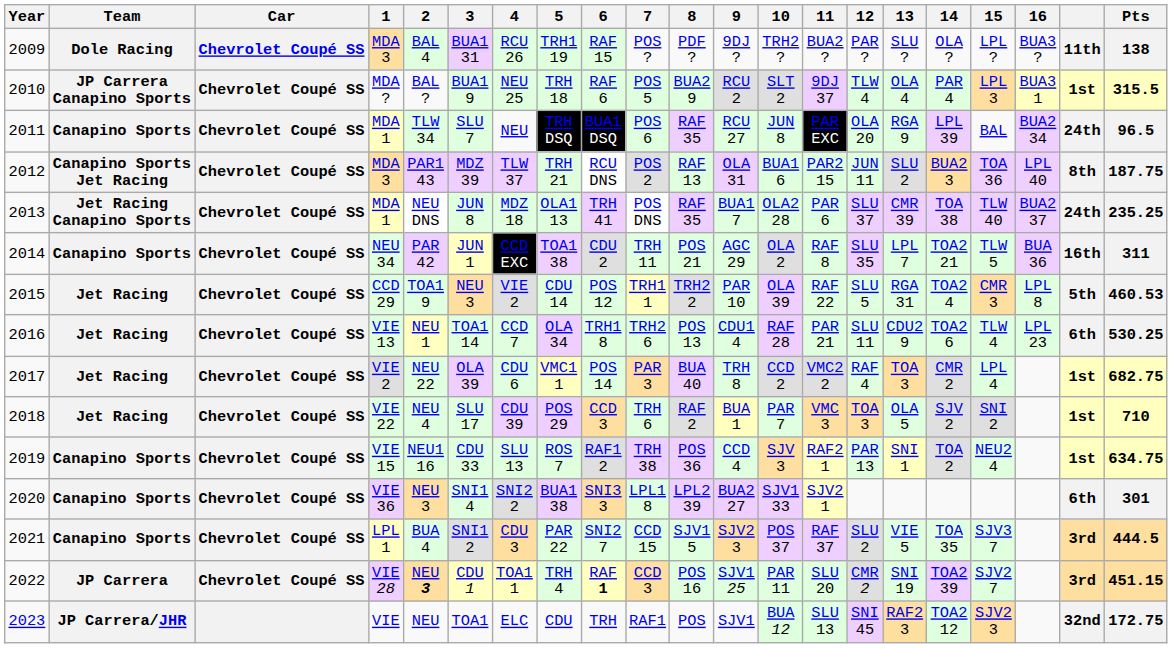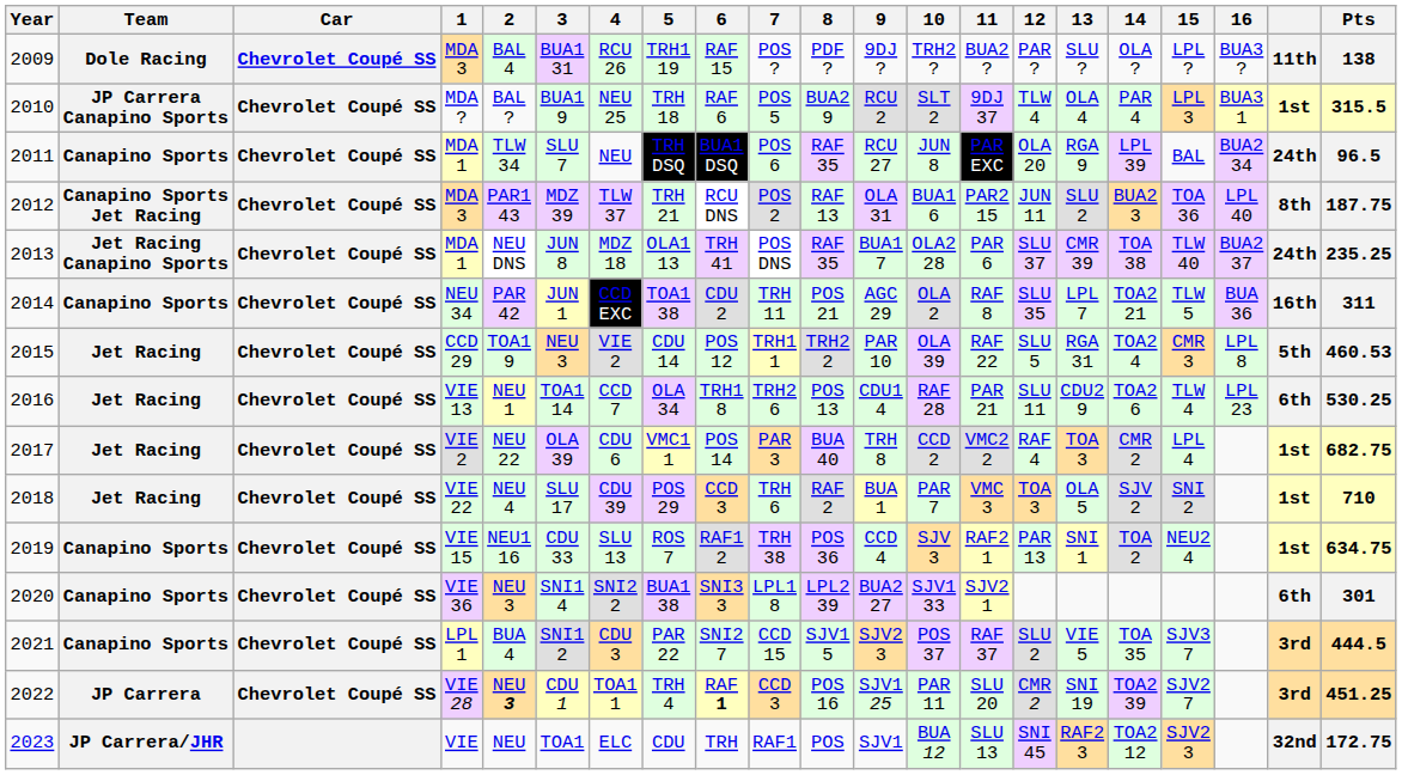 <table class="wikitable" style="text-align:center; font-size:85%">
 <tr>
 <th>Year</th>
 <th>Team</th>
 <th>Car</th>
 <th>1</th>
 <th>2</th>
 <th>3</th>
 <th>4</th>
 <th>5</th>
 <th>6</th>
 <th>7</th>
 <th>8</th>
 <th>9</th>
 <th>10</th>
 <th>11</th>
 <th>12</th>
 <th>13</th>
 <th>14</th>
 <th>15</th>
 <th>16</th>
 <th></th>
 <th>Pts</th>
 </tr>
 <tr>
 <td>2009</td>
 <th nowrap>Dole Racing</th>
 <th nowrap><a href='#'>Chevrolet Coupé SS</a></th>
 <td bgcolor="#FFDF9F"><a href='#'>MDA</a><br>3</td>
 <td bgcolor="#DFFFDF"><a href='#'>BAL</a><br>4</td>
 <td bgcolor="#EFCFFF"><a href='#'>BUA1</a><br>31</td>
 <td bgcolor="#DFFFDF"><a href='#'>RCU</a><br>26</td>
 <td bgcolor="#DFFFDF"><a href='#'>TRH1</a><br>19</td>
 <td bgcolor="#DFFFDF"><a href='#'>RAF</a><br>15</td>
 <td><a href='#'>POS</a><br>?</td>
 <td><a href='#'>PDF</a><br>?</td>
 <td><a href='#'>9DJ</a><br>?</td>
 <td><a href='#'>TRH2</a><br>?</td>
 <td><a href='#'>BUA2</a><br>?</td>
 <td><a href='#'>PAR</a><br>?</td>
 <td><a href='#'>SLU</a><br>?</td>
 <td><a href='#'>OLA</a><br>?</td>
 <td><a href='#'>LPL</a><br>?</td>
 <td><a href='#'>BUA3</a><br>?</td>
 <th>11th</th>
 <th>138</th>
 </tr>
 <tr>
 <td>2010</td>
 <th nowrap>JP Carrera<br>Canapino Sports</th>
 <th nowrap>Chevrolet Coupé SS</th>
 <td><a href='#'>MDA</a><br>?</td>
 <td><a href='#'>BAL</a><br>?</td>
 <td bgcolor="#DFFFDF"><a href='#'>BUA1</a><br>9</td>
 <td bgcolor="#DFFFDF"><a href='#'>NEU</a><br>25</td>
 <td bgcolor="#DFFFDF"><a href='#'>TRH</a><br>18</td>
 <td bgcolor="#DFFFDF"><a href='#'>RAF</a><br>6</td>
 <td bgcolor="#DFFFDF"><a href='#'>POS</a><br>5</td>
 <td bgcolor="#DFFFDF"><a href='#'>BUA2</a><br>9</td>
 <td bgcolor="#DFDFDF"><a href='#'>RCU</a><br>2</td>
 <td bgcolor="#DFDFDF"><a href='#'>SLT</a><br>2</td>
 <td bgcolor="#EFCFFF"><a href='#'>9DJ</a><br>37</td>
 <td bgcolor="#DFFFDF"><a href='#'>TLW</a><br>4</td>
 <td bgcolor="#DFFFDF"><a href='#'>OLA</a><br>4</td>
 <td bgcolor="#DFFFDF"><a href='#'>PAR</a><br>4</td>
 <td bgcolor="#FFDF9F"><a href='#'>LPL</a><br>3</td>
 <td bgcolor="#FFFFBF"><a href='#'>BUA3</a><br>1</td>
 <th style="background:#FFFFBF;"><strong>1st</strong></th>
 <th style="background:#FFFFBF;"><strong>315.5</strong></th>
 </tr>
 <tr>
 <td>2011</td>
 <th>Canapino Sports</th>
 <th>Chevrolet Coupé SS</th>
 <td bgcolor="#FFFFBF"><a href='#'>MDA</a><br>1</td>
 <td bgcolor="#DFFFDF"><a href='#'>TLW</a><br>34</td>
 <td bgcolor="#DFFFDF"><a href='#'>SLU</a><br>7</td>
 <td><a href='#'>NEU</a></td>
 <td bgcolor="#000000" style="color:#FFFFFF"><a href='#'>TRH</a><br>DSQ</td>
 <td bgcolor="#000000" style="color:#FFFFFF"><a href='#'>BUA1</a><br>DSQ</td>
 <td bgcolor="#DFFFDF"><a href='#'>POS</a><br>6</td>
 <td bgcolor="#EFCFFF"><a href='#'>RAF</a><br>35</td>
 <td bgcolor="#DFFFDF"><a href='#'>RCU</a><br>27</td>
 <td bgcolor="#DFFFDF"><a href='#'>JUN</a><br>8</td>
 <td bgcolor="#000000" style="color:#FFFFFF"><a href='#'>PAR</a><br>EXC</td>
 <td bgcolor="#DFFFDF"><a href='#'>OLA</a><br>20</td>
 <td bgcolor="#DFFFDF"><a href='#'>RGA</a><br>9</td>
 <td bgcolor="#EFCFFF"><a href='#'>LPL</a><br>39</td>
 <td><a href='#'>BAL</a></td>
 <td bgcolor="#EFCFFF"><a href='#'>BUA2</a><br>34</td>
 <th>24th</th>
 <th>96.5</th>
 </tr>
 <tr>
 <td>2012</td>
 <th>Canapino Sports<br>Jet Racing</th>
 <th>Chevrolet Coupé SS</th>
 <td bgcolor="#FFDF9F"><a href='#'>MDA</a><br>3</td>
 <td bgcolor="#EFCFFF"><a href='#'>PAR1</a><br>43</td>
 <td bgcolor="#EFCFFF"><a href='#'>MDZ</a><br>39</td>
 <td bgcolor="#EFCFFF"><a href='#'>TLW</a><br>37</td>
 <td bgcolor="#DFFFDF"><a href='#'>TRH</a><br>21</td>
 <td bgcolor="#FFFFFF"><a href='#'>RCU</a><br>DNS</td>
 <td bgcolor="#DFDFDF"><a href='#'>POS</a><br>2</td>
 <td bgcolor="#DFFFDF"><a href='#'>RAF</a><br>13</td>
 <td bgcolor="#EFCFFF"><a href='#'>OLA</a><br>31</td>
 <td bgcolor="#DFFFDF"><a href='#'>BUA1</a><br>6</td>
 <td bgcolor="#DFFFDF"><a href='#'>PAR2</a><br>15</td>
 <td bgcolor="#DFFFDF"><a href='#'>JUN</a><br>11</td>
 <td bgcolor="#DFDFDF"><a href='#'>SLU</a><br>2</td>
 <td bgcolor="#FFDF9F"><a href='#'>BUA2</a><br>3</td>
 <td bgcolor="#EFCFFF"><a href='#'>TOA</a><br>36</td>
 <td bgcolor="#EFCFFF"><a href='#'>LPL</a><br>40</td>
 <th>8th</th>
 <th>187.75</th>
 </tr>
 <tr>
 <td>2013</td>
 <th>Jet Racing<br>Canapino Sports</th>
 <th>Chevrolet Coupé SS</th>
 <td bgcolor="#FFFFBF"><a href='#'>MDA</a><br>1</td>
 <td bgcolor="#FFFFFF"><a href='#'>NEU</a><br>DNS</td>
 <td bgcolor="#DFFFDF"><a href='#'>JUN</a><br>8</td>
 <td bgcolor="#DFFFDF"><a href='#'>MDZ</a><br>18</td>
 <td bgcolor="#DFFFDF"><a href='#'>OLA1</a><br>13</td>
 <td bgcolor="#EFCFFF"><a href='#'>TRH</a><br>41</td>
 <td bgcolor="#FFFFFF"><a href='#'>POS</a><br>DNS</td>
 <td bgcolor="#EFCFFF"><a href='#'>RAF</a><br>35</td>
 <td bgcolor="#DFFFDF"><a href='#'>BUA1</a><br>7</td>
 <td bgcolor="#DFFFDF"><a href='#'>OLA2</a><br>28</td>
 <td bgcolor="#DFFFDF"><a href='#'>PAR</a><br>6</td>
 <td bgcolor="#EFCFFF"><a href='#'>SLU</a><br>37</td>
 <td bgcolor="#EFCFFF"><a href='#'>CMR</a><br>39</td>
 <td bgcolor="#EFCFFF"><a href='#'>TOA</a><br>38</td>
 <td bgcolor="#EFCFFF"><a href='#'>TLW</a><br>40</td>
 <td bgcolor="#EFCFFF"><a href='#'>BUA2</a><br>37</td>
 <th>24th</th>
 <th>235.25</th>
 </tr>
 <tr>
 <td>2014</td>
 <th>Canapino Sports</th>
 <th>Chevrolet Coupé SS</th>
 <td bgcolor="#DFFFDF"><a href='#'>NEU</a><br>34</td>
 <td bgcolor="#EFCFFF"><a href='#'>PAR</a><br>42</td>
 <td bgcolor="#FFFFBF"><a href='#'>JUN</a><br>1</td>
 <td bgcolor="#000000" style="color:#FFFFFF"><a href='#'>CCD</a><br>EXC</td>
 <td bgcolor="#EFCFFF"><a href='#'>TOA1</a><br>38</td>
 <td bgcolor="#DFDFDF"><a href='#'>CDU</a><br>2</td>
 <td bgcolor="#DFFFDF"><a href='#'>TRH</a><br>11</td>
 <td bgcolor="#DFFFDF"><a href='#'>POS</a><br>21</td>
 <td bgcolor="#DFFFDF"><a href='#'>AGC</a><br>29</td>
 <td bgcolor="#DFDFDF"><a href='#'>OLA</a><br>2</td>
 <td bgcolor="#DFFFDF"><a href='#'>RAF</a><br>8</td>
 <td bgcolor="#EFCFFF"><a href='#'>SLU</a><br>35</td>
 <td bgcolor="#DFFFDF"><a href='#'>LPL</a><br>7</td>
 <td bgcolor="#DFFFDF"><a href='#'>TOA2</a><br>21</td>
 <td bgcolor="#DFFFDF"><a href='#'>TLW</a><br>5</td>
 <td bgcolor="#EFCFFF"><a href='#'>BUA</a><br>36</td>
 <th>16th</th>
 <th>311</th>
 </tr>
 <tr>
 <td>2015</td>
 <th>Jet Racing</th>
 <th>Chevrolet Coupé SS</th>
 <td bgcolor="#DFFFDF"><a href='#'>CCD</a><br>29</td>
 <td bgcolor="#DFFFDF"><a href='#'>TOA1</a><br>9</td>
 <td bgcolor="#FFDF9F"><a href='#'>NEU</a><br>3</td>
 <td bgcolor="#DFDFDF"><a href='#'>VIE</a><br>2</td>
 <td bgcolor="#DFFFDF"><a href='#'>CDU</a><br>14</td>
 <td bgcolor="#DFFFDF"><a href='#'>POS</a><br>12</td>
 <td bgcolor="#FFFFBF"><a href='#'>TRH1</a><br>1</td>
 <td bgcolor="#DFDFDF"><a href='#'>TRH2</a><br>2</td>
 <td bgcolor="#DFFFDF"><a href='#'>PAR</a><br>10</td>
 <td bgcolor="#EFCFFF"><a href='#'>OLA</a><br>39</td>
 <td bgcolor="#DFFFDF"><a href='#'>RAF</a><br>22</td>
 <td bgcolor="#DFFFDF"><a href='#'>SLU</a><br>5</td>
 <td bgcolor="#DFFFDF"><a href='#'>RGA</a><br>31</td>
 <td bgcolor="#DFFFDF"><a href='#'>TOA2</a><br>4</td>
 <td bgcolor="#FFDF9F"><a href='#'>CMR</a><br>3</td>
 <td bgcolor="#DFFFDF"><a href='#'>LPL</a><br>8</td>
 <th>5th</th>
 <th>460.53</th>
 </tr>
 <tr>
 <td>2016</td>
 <th>Jet Racing</th>
 <th>Chevrolet Coupé SS</th>
 <td bgcolor="#DFFFDF"><a href='#'>VIE</a><br>13</td>
 <td bgcolor="#FFFFBF"><a href='#'>NEU</a><br>1</td>
 <td bgcolor="#DFFFDF"><a href='#'>TOA1</a><br>14</td>
 <td bgcolor="#DFFFDF"><a href='#'>CCD</a><br>7</td>
 <td bgcolor="#EFCFFF"><a href='#'>OLA</a><br>34</td>
 <td bgcolor="#DFFFDF"><a href='#'>TRH1</a><br>8</td>
 <td bgcolor="#DFFFDF"><a href='#'>TRH2</a><br>6</td>
 <td bgcolor="#DFFFDF"><a href='#'>POS</a><br>13</td>
 <td bgcolor="#DFFFDF"><a href='#'>CDU1</a><br>4</td>
 <td bgcolor="#EFCFFF"><a href='#'>RAF</a><br>28</td>
 <td bgcolor="#DFFFDF"><a href='#'>PAR</a><br>21</td>
 <td bgcolor="#DFFFDF"><a href='#'>SLU</a><br>11</td>
 <td bgcolor="#DFFFDF"><a href='#'>CDU2</a><br>9</td>
 <td bgcolor="#DFFFDF"><a href='#'>TOA2</a><br>6</td>
 <td bgcolor="#DFFFDF"><a href='#'>TLW</a><br>4</td>
 <td bgcolor="#DFFFDF"><a href='#'>LPL</a><br>23</td>
 <th>6th</th>
 <th>530.25</th>
 </tr>
 <tr>
 <td>2017</td>
 <th>Jet Racing</th>
 <th>Chevrolet Coupé SS</th>
 <td bgcolor="#DFDFDF"><a href='#'>VIE</a><br>2</td>
 <td bgcolor="#DFFFDF"><a href='#'>NEU</a><br>22</td>
 <td bgcolor="#EFCFFF"><a href='#'>OLA</a><br>39</td>
 <td bgcolor="#DFFFDF"><a href='#'>CDU</a><br>6</td>
 <td bgcolor="#FFFFBF"><a href='#'>VMC1</a><br>1</td>
 <td bgcolor="#DFFFDF"><a href='#'>POS</a><br>14</td>
 <td bgcolor="#FFDF9F"><a href='#'>PAR</a><br>3</td>
 <td bgcolor="#EFCFFF"><a href='#'>BUA</a><br>40</td>
 <td bgcolor="#DFFFDF"><a href='#'>TRH</a><br>8</td>
 <td bgcolor="#DFDFDF"><a href='#'>CCD</a><br>2</td>
 <td bgcolor="#DFDFDF"><a href='#'>VMC2</a><br>2</td>
 <td bgcolor="#DFFFDF"><a href='#'>RAF</a><br>4</td>
 <td bgcolor="#FFDF9F"><a href='#'>TOA</a><br>3</td>
 <td bgcolor="#DFDFDF"><a href='#'>CMR</a><br>2</td>
 <td bgcolor="#DFFFDF"><a href='#'>LPL</a><br>4</td>
 <td></td>
 <th style="background:#FFFFBF;"><strong>1st</strong></th>
 <th style="background:#FFFFBF;"><strong>682.75</strong></th>
 </tr>
 <tr>
 <td>2018</td>
 <th>Jet Racing</th>
 <th>Chevrolet Coupé SS</th>
 <td bgcolor="#DFFFDF"><a href='#'>VIE</a><br>22</td>
 <td bgcolor="#DFFFDF"><a href='#'>NEU</a><br>4</td>
 <td bgcolor="#DFFFDF"><a href='#'>SLU</a><br>17</td>
 <td bgcolor="#EFCFFF"><a href='#'>CDU</a><br>39</td>
 <td bgcolor="#EFCFFF"><a href='#'>POS</a><br>29</td>
 <td bgcolor="#FFDF9F"><a href='#'>CCD</a><br>3</td>
 <td bgcolor="#DFFFDF"><a href='#'>TRH</a><br>6</td>
 <td bgcolor="#DFDFDF"><a href='#'>RAF</a><br>2</td>
 <td bgcolor="#FFFFBF"><a href='#'>BUA</a><br>1</td>
 <td bgcolor="#DFFFDF"><a href='#'>PAR</a><br>7</td>
 <td bgcolor="#FFDF9F"><a href='#'>VMC</a><br>3</td>
 <td bgcolor="#FFDF9F"><a href='#'>TOA</a><br>3</td>
 <td bgcolor="#DFFFDF"><a href='#'>OLA</a><br>5</td>
 <td bgcolor="#DFDFDF"><a href='#'>SJV</a><br>2</td>
 <td bgcolor="#DFDFDF"><a href='#'>SNI</a><br>2</td>
 <td></td>
 <th style="background:#FFFFBF;"><strong>1st</strong></th>
 <th style="background:#FFFFBF;"><strong>710</strong></th>
 </tr>
 <tr>
 <td>2019</td>
 <th>Canapino Sports</th>
 <th>Chevrolet Coupé SS</th>
 <td bgcolor="#DFFFDF"><a href='#'>VIE</a><br>15</td>
 <td bgcolor="#DFFFDF"><a href='#'>NEU1</a><br>16</td>
 <td bgcolor="#DFFFDF"><a href='#'>CDU</a><br>33</td>
 <td bgcolor="#DFFFDF"><a href='#'>SLU</a><br>13</td>
 <td bgcolor="#DFFFDF"><a href='#'>ROS</a><br>7</td>
 <td bgcolor="#DFDFDF"><a href='#'>RAF1</a><br>2</td>
 <td bgcolor="#EFCFFF"><a href='#'>TRH</a><br>38</td>
 <td bgcolor="#EFCFFF"><a href='#'>POS</a><br>36</td>
 <td bgcolor="#DFFFDF"><a href='#'>CCD</a><br>4</td>
 <td bgcolor="#FFDF9F"><a href='#'>SJV</a><br>3</td>
 <td bgcolor="#FFFFBF"><a href='#'>RAF2</a><br>1</td>
 <td bgcolor="#DFFFDF"><a href='#'>PAR</a><br>13</td>
 <td bgcolor="#FFFFBF"><a href='#'>SNI</a><br>1</td>
 <td bgcolor="#DFDFDF"><a href='#'>TOA</a><br>2</td>
 <td bgcolor="#DFFFDF"><a href='#'>NEU2</a><br>4</td>
 <td></td>
 <th style="background:#FFFFBF;"><strong>1st</strong></th>
 <th style="background:#FFFFBF;"><strong>634.75</strong></th>
 </tr>
 <tr>
 <td>2020</td>
 <th>Canapino Sports</th>
 <th>Chevrolet Coupé SS</th>
 <td bgcolor="#EFCFFF"><a href='#'>VIE</a><br>36</td>
 <td bgcolor="#FFDF9F"><a href='#'>NEU</a><br>3</td>
 <td bgcolor="#DFFFDF"><a href='#'>SNI1</a><br>4</td>
 <td bgcolor="#DFDFDF"><a href='#'>SNI2</a><br>2</td>
 <td bgcolor="#EFCFFF"><a href='#'>BUA1</a><br>38</td>
 <td bgcolor="#FFDF9F"><a href='#'>SNI3</a><br>3</td>
 <td bgcolor="#DFFFDF"><a href='#'>LPL1</a><br>8</td>
 <td bgcolor="#EFCFFF"><a href='#'>LPL2</a><br>39</td>
 <td bgcolor="#EFCFFF"><a href='#'>BUA2</a><br>27</td>
 <td bgcolor="#EFCFFF"><a href='#'>SJV1</a><br>33</td>
 <td bgcolor="#FFFFBF"><a href='#'>SJV2</a><br>1</td>
 <td></td>
 <td></td>
 <td></td>
 <td></td>
 <td></td>
 <th>6th</th>
 <th>301</th>
 </tr>
 <tr>
 <td>2021</td>
 <th nowrap>Canapino Sports</th>
 <th nowrap>Chevrolet Coupé SS</th>
 <td bgcolor="#FFFFBF"><a href='#'>LPL</a><br>1</td>
 <td bgcolor="#DFFFDF"><a href='#'>BUA</a><br>4</td>
 <td bgcolor="#DFDFDF"><a href='#'>SNI1</a><br>2</td>
 <td bgcolor="#FFDF9F"><a href='#'>CDU</a><br>3</td>
 <td bgcolor="#DFFFDF"><a href='#'>PAR</a><br>22</td>
 <td bgcolor="#DFFFDF"><a href='#'>SNI2</a><br>7</td>
 <td bgcolor="#DFFFDF"><a href='#'>CCD</a><br>15</td>
 <td bgcolor="#DFFFDF"><a href='#'>SJV1</a><br>5</td>
 <td bgcolor="#FFDF9F"><a href='#'>SJV2</a><br>3</td>
 <td bgcolor="#EFCFFF"><a href='#'>POS</a><br>37</td>
 <td bgcolor="#EFCFFF"><a href='#'>RAF</a><br>37</td>
 <td bgcolor="#DFDFDF"><a href='#'>SLU</a><br>2</td>
 <td bgcolor="#DFFFDF"><a href='#'>VIE</a><br>5</td>
 <td bgcolor="#DFFFDF"><a href='#'>TOA</a><br>35</td>
 <td bgcolor="#DFFFDF"><a href='#'>SJV3</a><br>7</td>
 <td></td>
 <th style="background:#FFDF9F;"><strong>3rd</strong></th>
 <th style="background:#FFDF9F;"><strong>444.5</strong></th>
 </tr>
 <tr>
 <td>2022</td>
 <th>JP Carrera</th>
 <th>Chevrolet Coupé SS</th>
 <td style="background:#efcfff;"><a href='#'>VIE</a><br><em>28</em></td>
 <td style="background:#ffdf9f;"><a href='#'>NEU</a><br><strong><em>3</em></strong></td>
 <td style="background:#ffffbf;"><a href='#'>CDU</a><br><em>1</em></td>
 <td style="background:#ffffbf;"><a href='#'>TOA1</a><br>1</td>
 <td bgcolor="#DFFFDF"><a href='#'>TRH</a><br>4</td>
 <td style="background:#ffffbf;"><a href='#'>RAF</a><br><strong>1</strong></td>
 <td bgcolor="#FFDF9F"><a href='#'>CCD</a><br>3</td>
 <td bgcolor="#DFFFDF"><a href='#'>POS</a><br>16</td>
 <td bgcolor="#DFFFDF"><a href='#'>SJV1</a><br><em>25</em></td>
 <td bgcolor="#DFFFDF"><a href='#'>PAR</a><br>11</td>
 <td bgcolor="#DFFFDF"><a href='#'>SLU</a><br>20</td>
 <td bgcolor="#DFDFDF"><a href='#'>CMR</a><br><em>2</em></td>
 <td bgcolor="#DFFFDF"><a href='#'>SNI</a><br>19</td>
 <td bgcolor="#EFCFFF"><a href='#'>TOA2</a><br>39</td>
 <td bgcolor="#DFFFDF"><a href='#'>SJV2</a><br>7</td>
 <td></td>
 <th style="background:#FFDF9F;"><strong>3rd</strong></th>
-<th style="background:#FFDF9F;"><strong>451.15</strong></th>
+<th style="background:#FFDF9F;"><strong>451.25</strong></th>
 </tr>
 <tr>
 <td><a href='#'>2023</a></td>
 <th>JP Carrera/<a href='#'>JHR</a></th>
 <th></th>
 <td><a href='#'>VIE</a></td>
 <td><a href='#'>NEU</a></td>
 <td><a href='#'>TOA1</a></td>
 <td><a href='#'>ELC</a></td>
 <td><a href='#'>CDU</a></td>
 <td><a href='#'>TRH</a></td>
 <td><a href='#'>RAF1</a></td>
 <td><a href='#'>POS</a></td>
 <td><a href='#'>SJV1</a></td>
 <td style="background:#dfffdf;"><a href='#'>BUA</a><br><em>12</em></td>
 <td style="background:#dfffdf;"><a href='#'>SLU</a><br>13</td>
 <td style="background:#efcfff;"><a href='#'>SNI</a><br>45</td>
 <td style="background:#ffdf9f;"><a href='#'>RAF2</a><br>3</td>
 <td style="background:#dfffdf;"><a href='#'>TOA2</a><br>12</td>
 <td style="background:#ffdf9f;"><a href='#'>SJV2</a><br>3</td>
 <td></td>
 <th>32nd</th>
 <th>172.75</th>
 </tr>
 </table>
